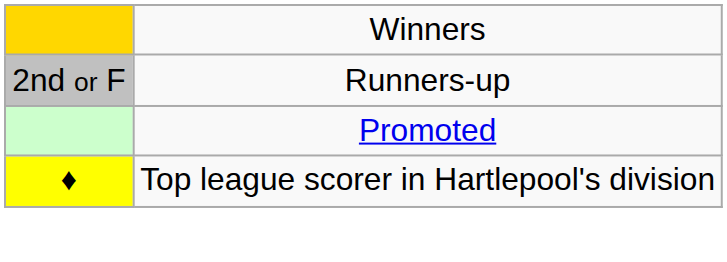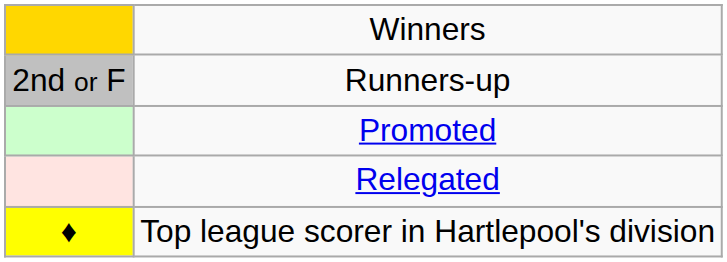 <table class="wikitable" style="text-align:center">
 <tr>
 <td style=background:gold></td>
 <td>Winners</td>
 </tr>
 <tr>
 <td style=background:silver>2nd <small>or</small> F</td>
 <td>Runners-up</td>
 </tr>
 <tr>
 <td style=background:#cfc></td>
 <td><a href='#'>Promoted</a></td>
 </tr>
 <tr>
+<td style=background:MistyRose></td>
+<td><a href='#'>Relegated</a></td>
+</tr>
+<tr>
 <td style=background:yellow>♦</td>
 <td>Top league scorer in Hartlepool's division</td>
 </tr>
 </table>
